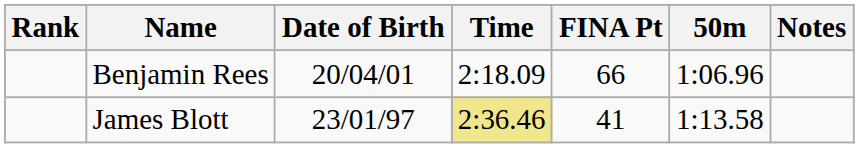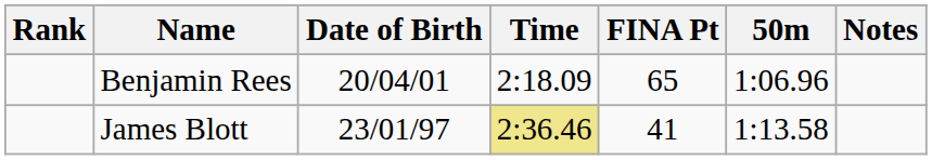 <table class="wikitable sortable" style="text-align:center">
 <tr>
 <th>Rank</th>
 <th>Name</th>
 <th>Date of Birth</th>
 <th>Time</th>
 <th>FINA Pt</th>
 <th>50m</th>
 <th>Notes</th>
 </tr>
 <tr>
 <td></td>
 <td align=left> Benjamin Rees</td>
 <td>20/04/01</td>
 <td>2:18.09</td>
-<td>66</td>
+<td>65</td>
 <td>1:06.96</td>
 <td></td>
 </tr>
 <tr>
 <td></td>
 <td align=left> James Blott</td>
 <td>23/01/97</td>
 <td style="background: khaki;">2:36.46</td>
 <td>41</td>
 <td>1:13.58</td>
 <td></td>
 </tr>
 </table>
